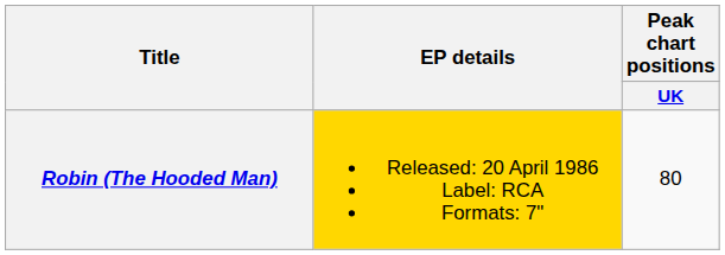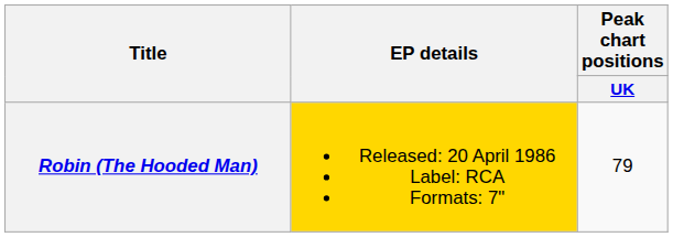 <table class="wikitable plainrowheaders" style="text-align:center;">
 <tr>
 <th rowspan="2" scope="col" style="width:15em;">Title</th>
 <th rowspan="2" scope="col" style="width:15em;">EP details</th>
 <th>Peak chart positions</th>
 </tr>
 <tr>
 <th scope="col" style="width:2em;font-size:90%;"><a href='#'>UK</a><br></th>
 </tr>
 <tr>
 <th scope="row"><em><a href='#'>Robin (The Hooded Man)</a></em></th>
 <td style="background: gold;"><br><ul><li>Released: 20 April 1986</li><li>Label: RCA</li><li>Formats: 7"</li></ul></td>
-<td>80</td>
+<td>79</td>
 </tr>
 </table>
